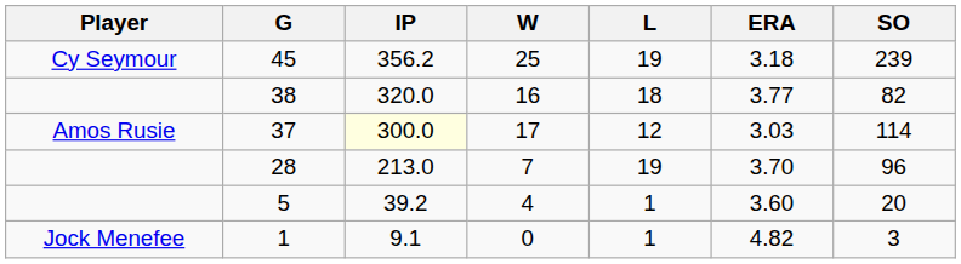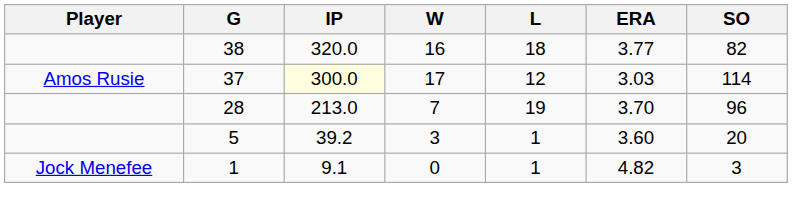 <table class="wikitable sortable">
 <tr>
 <th bgcolor="#DDDDFF" width="16%">Player</th>
 <th bgcolor="#DDDDFF" width="9%">G</th>
 <th bgcolor="#DDDDFF" width="9%">IP</th>
 <th bgcolor="#DDDDFF" width="9%">W</th>
 <th bgcolor="#DDDDFF" width="9%">L</th>
 <th bgcolor="#DDDDFF" width="9%">ERA</th>
 <th bgcolor="#DDDDFF" width="9%">SO</th>
-</tr>
-<tr align="center">
-<td><a href='#'>Cy Seymour</a></td>
-<td>45</td>
-<td>356.2</td>
-<td>25</td>
-<td>19</td>
-<td>3.18</td>
-<td>239</td>
 </tr>
 <tr align=center>
 <td></td>
 <td>38</td>
 <td>320.0</td>
 <td>16</td>
 <td>18</td>
 <td>3.77</td>
 <td>82</td>
 </tr>
 <tr align="center">
 <td><a href='#'>Amos Rusie</a></td>
 <td>37</td>
 <td style="background: lightyellow;">300.0</td>
 <td>17</td>
 <td>12</td>
 <td>3.03</td>
 <td>114</td>
 </tr>
 <tr align=center>
 <td></td>
 <td>28</td>
 <td>213.0</td>
 <td>7</td>
 <td>19</td>
 <td>3.70</td>
 <td>96</td>
 </tr>
 <tr align="center">
 <td></td>
 <td>5</td>
 <td>39.2</td>
-<td>4</td>
+<td>3</td>
 <td>1</td>
 <td>3.60</td>
 <td>20</td>
 </tr>
 <tr align="center">
 <td><a href='#'>Jock Menefee</a></td>
 <td>1</td>
 <td>9.1</td>
 <td>0</td>
 <td>1</td>
 <td>4.82</td>
 <td>3</td>
 </tr>
 </table>
